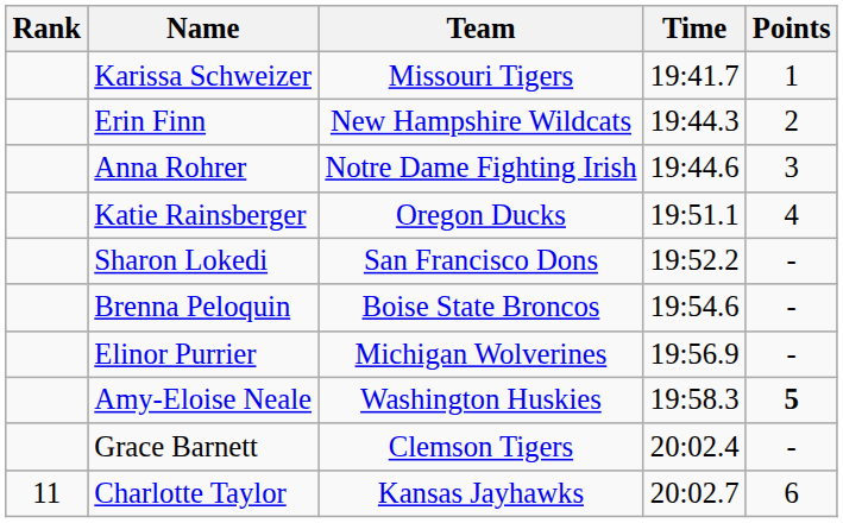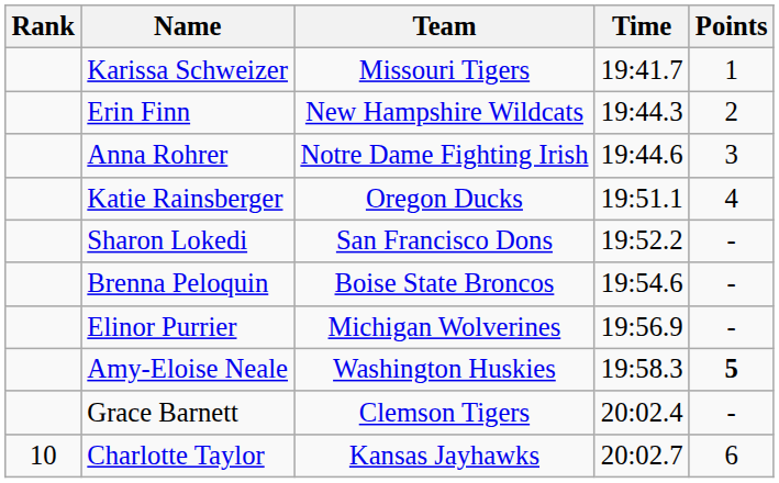 <table class="wikitable sortable" style="text-align:center">
 <tr>
 <th>Rank</th>
 <th>Name</th>
 <th>Team</th>
 <th>Time</th>
 <th>Points</th>
 </tr>
 <tr>
 <td></td>
 <td align=left> <a href='#'>Karissa Schweizer</a></td>
 <td><a href='#'>Missouri Tigers</a></td>
 <td>19:41.7</td>
 <td>1</td>
 </tr>
 <tr>
 <td></td>
 <td align=left>  <a href='#'>Erin Finn</a></td>
 <td><a href='#'>New Hampshire Wildcats</a></td>
 <td>19:44.3</td>
 <td>2</td>
 </tr>
 <tr>
 <td></td>
 <td align=left> <a href='#'>Anna Rohrer</a></td>
 <td><a href='#'>Notre Dame Fighting Irish</a></td>
 <td>19:44.6</td>
 <td>3</td>
 </tr>
 <tr>
 <td></td>
 <td align=left> <a href='#'>Katie Rainsberger</a></td>
 <td><a href='#'>Oregon Ducks</a></td>
 <td>19:51.1</td>
 <td>4</td>
 </tr>
 <tr>
 <td></td>
 <td align=left> <a href='#'>Sharon Lokedi</a></td>
 <td><a href='#'>San Francisco Dons</a></td>
 <td>19:52.2</td>
 <td>-</td>
 </tr>
 <tr>
 <td></td>
 <td align=left> <a href='#'>Brenna Peloquin</a></td>
 <td><a href='#'>Boise State Broncos</a></td>
 <td>19:54.6</td>
 <td>-</td>
 </tr>
 <tr>
 <td></td>
 <td align=left> <a href='#'>Elinor Purrier</a></td>
 <td><a href='#'>Michigan Wolverines</a></td>
 <td>19:56.9</td>
 <td>-</td>
 </tr>
 <tr>
 <td></td>
 <td align=left> <a href='#'>Amy-Eloise Neale</a></td>
 <td><a href='#'>Washington Huskies</a></td>
 <td>19:58.3</td>
 <td><strong>5</strong></td>
 </tr>
 <tr>
 <td></td>
 <td align=left> Grace Barnett</td>
 <td><a href='#'>Clemson Tigers</a></td>
 <td>20:02.4</td>
 <td>-</td>
 </tr>
 <tr>
-<td>11</td>
+<td>10</td>
 <td align=left> <a href='#'>Charlotte Taylor</a></td>
 <td><a href='#'>Kansas Jayhawks</a></td>
 <td>20:02.7</td>
 <td>6</td>
 </tr>
 </table>
